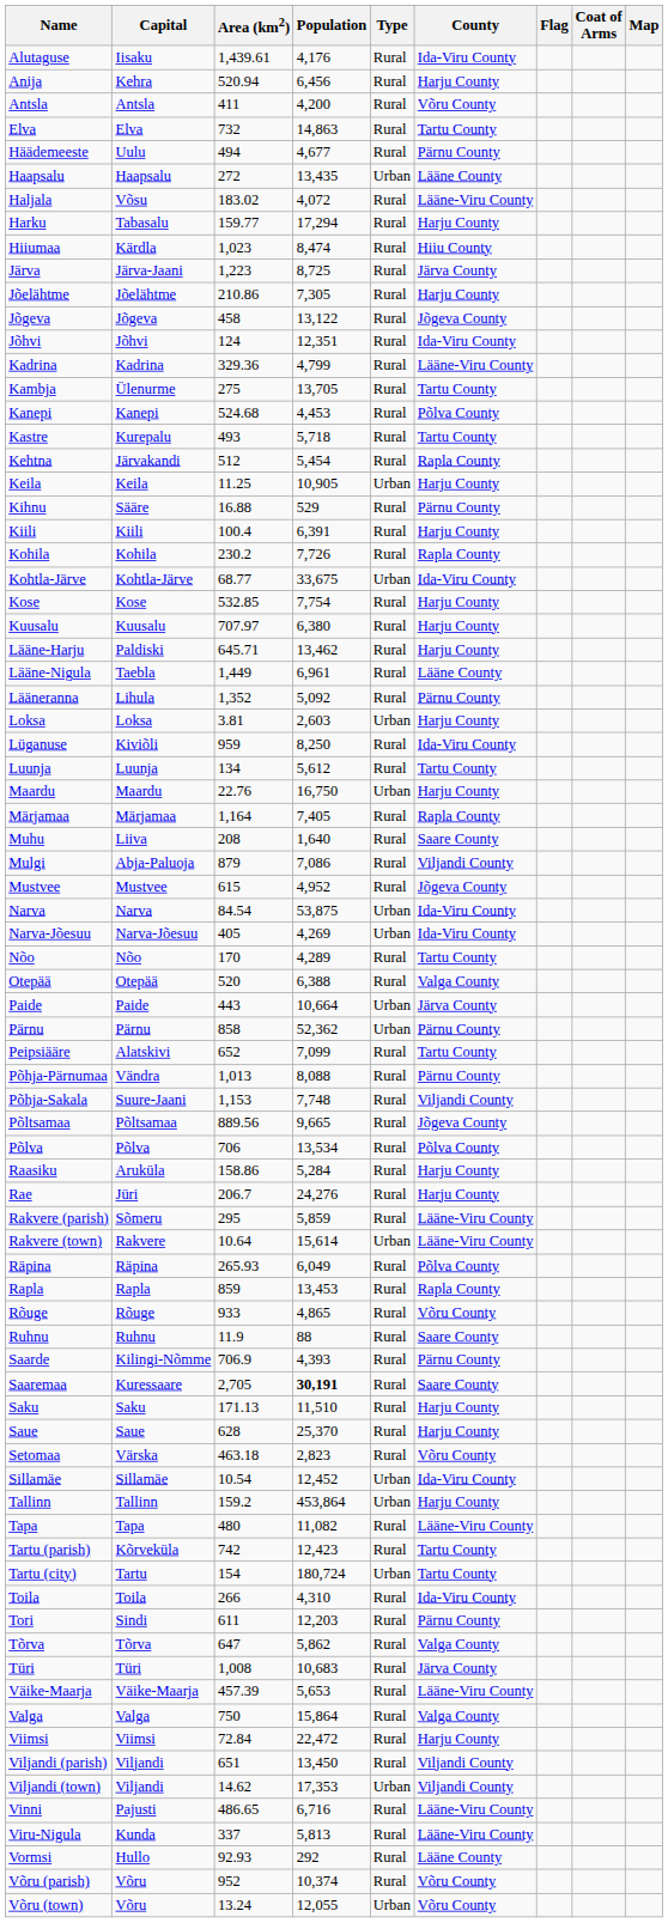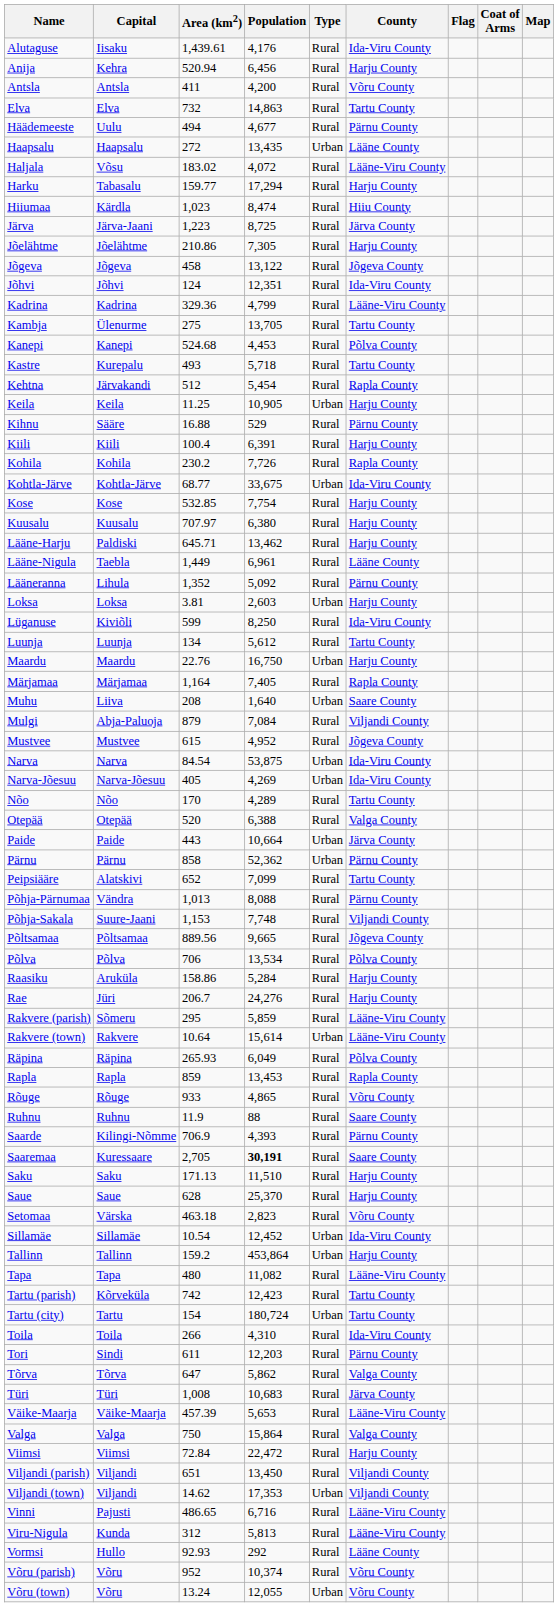 <table class="wikitable sortable">
 <tr>
 <th>Name</th>
 <th>Capital</th>
 <th>Area (km<sup>2</sup>)</th>
 <th>Population</th>
 <th>Type</th>
 <th>County</th>
 <th>Flag</th>
 <th>Coat of<br>Arms</th>
 <th>Map</th>
 </tr>
 <tr>
 <td><a href='#'>Alutaguse</a></td>
 <td><a href='#'>Iisaku</a></td>
 <td>1,439.61</td>
 <td>4,176</td>
 <td>Rural</td>
 <td> <a href='#'>Ida-Viru County</a></td>
 <td></td>
 <td></td>
 <td></td>
 </tr>
 <tr>
 <td><a href='#'>Anija</a></td>
 <td><a href='#'>Kehra</a></td>
 <td>520.94</td>
 <td>6,456</td>
 <td>Rural</td>
 <td> <a href='#'>Harju County</a></td>
 <td></td>
 <td></td>
 <td></td>
 </tr>
 <tr>
 <td><a href='#'>Antsla</a></td>
 <td><a href='#'>Antsla</a></td>
 <td>411</td>
 <td>4,200</td>
 <td>Rural</td>
 <td> <a href='#'>Võru County</a></td>
 <td></td>
 <td></td>
 <td></td>
 </tr>
 <tr>
 <td><a href='#'>Elva</a></td>
 <td><a href='#'>Elva</a></td>
 <td>732</td>
 <td>14,863</td>
 <td>Rural</td>
 <td> <a href='#'>Tartu County</a></td>
 <td></td>
 <td></td>
 <td></td>
 </tr>
 <tr>
 <td><a href='#'>Häädemeeste</a></td>
 <td><a href='#'>Uulu</a></td>
 <td>494</td>
 <td>4,677</td>
 <td>Rural</td>
 <td> <a href='#'>Pärnu County</a></td>
 <td></td>
 <td></td>
 <td></td>
 </tr>
 <tr>
 <td><a href='#'>Haapsalu</a></td>
 <td><a href='#'>Haapsalu</a></td>
 <td>272</td>
 <td>13,435</td>
 <td>Urban</td>
 <td> <a href='#'>Lääne County</a></td>
 <td></td>
 <td></td>
 <td></td>
 </tr>
 <tr>
 <td><a href='#'>Haljala</a></td>
 <td><a href='#'>Võsu</a></td>
 <td>183.02</td>
 <td>4,072</td>
 <td>Rural</td>
 <td> <a href='#'>Lääne-Viru County</a></td>
 <td></td>
 <td></td>
 <td></td>
 </tr>
 <tr>
 <td><a href='#'>Harku</a></td>
 <td><a href='#'>Tabasalu</a></td>
 <td>159.77</td>
 <td>17,294</td>
 <td>Rural</td>
 <td> <a href='#'>Harju County</a></td>
 <td></td>
 <td></td>
 <td></td>
 </tr>
 <tr>
 <td><a href='#'>Hiiumaa</a></td>
 <td><a href='#'>Kärdla</a></td>
 <td>1,023</td>
 <td>8,474</td>
 <td>Rural</td>
 <td> <a href='#'>Hiiu County</a></td>
 <td></td>
 <td></td>
 <td></td>
 </tr>
 <tr>
 <td><a href='#'>Järva</a></td>
 <td><a href='#'>Järva-Jaani</a></td>
 <td>1,223</td>
 <td>8,725</td>
 <td>Rural</td>
 <td> <a href='#'>Järva County</a></td>
 <td></td>
 <td></td>
 <td></td>
 </tr>
 <tr>
 <td><a href='#'>Jõelähtme</a></td>
 <td><a href='#'>Jõelähtme</a></td>
 <td>210.86</td>
 <td>7,305</td>
 <td>Rural</td>
 <td> <a href='#'>Harju County</a></td>
 <td></td>
 <td></td>
 <td></td>
 </tr>
 <tr>
 <td><a href='#'>Jõgeva</a></td>
 <td><a href='#'>Jõgeva</a></td>
 <td>458</td>
 <td>13,122</td>
 <td>Rural</td>
 <td> <a href='#'>Jõgeva County</a></td>
 <td></td>
 <td></td>
 <td></td>
 </tr>
 <tr>
 <td><a href='#'>Jõhvi</a></td>
 <td><a href='#'>Jõhvi</a></td>
 <td>124</td>
 <td>12,351</td>
 <td>Rural</td>
 <td> <a href='#'>Ida-Viru County</a></td>
 <td></td>
 <td></td>
 <td></td>
 </tr>
 <tr>
 <td><a href='#'>Kadrina</a></td>
 <td><a href='#'>Kadrina</a></td>
 <td>329.36</td>
 <td>4,799</td>
 <td>Rural</td>
 <td> <a href='#'>Lääne-Viru County</a></td>
 <td></td>
 <td></td>
 <td></td>
 </tr>
 <tr>
 <td><a href='#'>Kambja</a></td>
 <td><a href='#'>Ülenurme</a></td>
 <td>275</td>
 <td>13,705</td>
 <td>Rural</td>
 <td> <a href='#'>Tartu County</a></td>
 <td></td>
 <td></td>
 <td></td>
 </tr>
 <tr>
 <td><a href='#'>Kanepi</a></td>
 <td><a href='#'>Kanepi</a></td>
 <td>524.68</td>
 <td>4,453</td>
 <td>Rural</td>
 <td> <a href='#'>Põlva County</a></td>
 <td></td>
 <td></td>
 <td></td>
 </tr>
 <tr>
 <td><a href='#'>Kastre</a></td>
 <td><a href='#'>Kurepalu</a></td>
 <td>493</td>
 <td>5,718</td>
 <td>Rural</td>
 <td> <a href='#'>Tartu County</a></td>
 <td></td>
 <td></td>
 <td></td>
 </tr>
 <tr>
 <td><a href='#'>Kehtna</a></td>
 <td><a href='#'>Järvakandi</a></td>
 <td>512</td>
 <td>5,454</td>
 <td>Rural</td>
 <td> <a href='#'>Rapla County</a></td>
 <td></td>
 <td></td>
 <td></td>
 </tr>
 <tr>
 <td><a href='#'>Keila</a></td>
 <td><a href='#'>Keila</a></td>
 <td>11.25</td>
 <td>10,905</td>
 <td>Urban</td>
 <td> <a href='#'>Harju County</a></td>
 <td></td>
 <td></td>
 <td></td>
 </tr>
 <tr>
 <td><a href='#'>Kihnu</a></td>
 <td><a href='#'>Sääre</a></td>
 <td>16.88</td>
 <td>529</td>
 <td>Rural</td>
 <td> <a href='#'>Pärnu County</a></td>
 <td></td>
 <td></td>
 <td></td>
 </tr>
 <tr>
 <td><a href='#'>Kiili</a></td>
 <td><a href='#'>Kiili</a></td>
 <td>100.4</td>
 <td>6,391</td>
 <td>Rural</td>
 <td> <a href='#'>Harju County</a></td>
 <td></td>
 <td></td>
 <td></td>
 </tr>
 <tr>
 <td><a href='#'>Kohila</a></td>
 <td><a href='#'>Kohila</a></td>
 <td>230.2</td>
 <td>7,726</td>
 <td>Rural</td>
 <td> <a href='#'>Rapla County</a></td>
 <td></td>
 <td></td>
 <td></td>
 </tr>
 <tr>
 <td><a href='#'>Kohtla-Järve</a></td>
 <td><a href='#'>Kohtla-Järve</a></td>
 <td>68.77</td>
 <td>33,675</td>
 <td>Urban</td>
 <td> <a href='#'>Ida-Viru County</a></td>
 <td></td>
 <td></td>
 <td></td>
 </tr>
 <tr>
 <td><a href='#'>Kose</a></td>
 <td><a href='#'>Kose</a></td>
 <td>532.85</td>
 <td>7,754</td>
 <td>Rural</td>
 <td> <a href='#'>Harju County</a></td>
 <td></td>
 <td></td>
 <td></td>
 </tr>
 <tr>
 <td><a href='#'>Kuusalu</a></td>
 <td><a href='#'>Kuusalu</a></td>
 <td>707.97</td>
 <td>6,380</td>
 <td>Rural</td>
 <td> <a href='#'>Harju County</a></td>
 <td></td>
 <td></td>
 <td></td>
 </tr>
 <tr>
 <td><a href='#'>Lääne-Harju</a></td>
 <td><a href='#'>Paldiski</a></td>
 <td>645.71</td>
 <td>13,462</td>
 <td>Rural</td>
 <td> <a href='#'>Harju County</a></td>
 <td></td>
 <td></td>
 <td></td>
 </tr>
 <tr>
 <td><a href='#'>Lääne-Nigula</a></td>
 <td><a href='#'>Taebla</a></td>
 <td>1,449</td>
 <td>6,961</td>
 <td>Rural</td>
 <td> <a href='#'>Lääne County</a></td>
 <td></td>
 <td></td>
 <td></td>
 </tr>
 <tr>
 <td><a href='#'>Lääneranna</a></td>
 <td><a href='#'>Lihula</a></td>
 <td>1,352</td>
 <td>5,092</td>
 <td>Rural</td>
 <td> <a href='#'>Pärnu County</a></td>
 <td></td>
 <td></td>
 <td></td>
 </tr>
 <tr>
 <td><a href='#'>Loksa</a></td>
 <td><a href='#'>Loksa</a></td>
 <td>3.81</td>
 <td>2,603</td>
 <td>Urban</td>
 <td> <a href='#'>Harju County</a></td>
 <td></td>
 <td></td>
 <td></td>
 </tr>
 <tr>
 <td><a href='#'>Lüganuse</a></td>
 <td><a href='#'>Kiviõli</a></td>
-<td>959</td>
+<td>599</td>
 <td>8,250</td>
 <td>Rural</td>
 <td> <a href='#'>Ida-Viru County</a></td>
 <td></td>
 <td></td>
 <td></td>
 </tr>
 <tr>
 <td><a href='#'>Luunja</a></td>
 <td><a href='#'>Luunja</a></td>
 <td>134</td>
 <td>5,612</td>
 <td>Rural</td>
 <td> <a href='#'>Tartu County</a></td>
 <td></td>
 <td></td>
 <td></td>
 </tr>
 <tr>
 <td><a href='#'>Maardu</a></td>
 <td><a href='#'>Maardu</a></td>
 <td>22.76</td>
 <td>16,750</td>
 <td>Urban</td>
 <td> <a href='#'>Harju County</a></td>
 <td></td>
 <td></td>
 <td></td>
 </tr>
 <tr>
 <td><a href='#'>Märjamaa</a></td>
 <td><a href='#'>Märjamaa</a></td>
 <td>1,164</td>
 <td>7,405</td>
 <td>Rural</td>
 <td> <a href='#'>Rapla County</a></td>
 <td></td>
 <td></td>
 <td></td>
 </tr>
 <tr>
 <td><a href='#'>Muhu</a></td>
 <td><a href='#'>Liiva</a></td>
 <td>208</td>
 <td>1,640</td>
-<td>Rural</td>
+<td>Urban</td>
 <td> <a href='#'>Saare County</a></td>
 <td></td>
 <td></td>
 <td></td>
 </tr>
 <tr>
 <td><a href='#'>Mulgi</a></td>
 <td><a href='#'>Abja-Paluoja</a></td>
 <td>879</td>
-<td>7,086</td>
+<td>7,084</td>
 <td>Rural</td>
 <td> <a href='#'>Viljandi County</a></td>
 <td></td>
 <td></td>
 <td></td>
 </tr>
 <tr>
 <td><a href='#'>Mustvee</a></td>
 <td><a href='#'>Mustvee</a></td>
 <td>615</td>
 <td>4,952</td>
 <td>Rural</td>
 <td> <a href='#'>Jõgeva County</a></td>
 <td></td>
 <td></td>
 <td></td>
 </tr>
 <tr>
 <td><a href='#'>Narva</a></td>
 <td><a href='#'>Narva</a></td>
 <td>84.54</td>
 <td>53,875</td>
 <td>Urban</td>
 <td> <a href='#'>Ida-Viru County</a></td>
 <td></td>
 <td></td>
 <td></td>
 </tr>
 <tr>
 <td><a href='#'>Narva-Jõesuu</a></td>
 <td><a href='#'>Narva-Jõesuu</a></td>
 <td>405</td>
 <td>4,269</td>
 <td>Urban</td>
 <td> <a href='#'>Ida-Viru County</a></td>
 <td></td>
 <td></td>
 <td></td>
 </tr>
 <tr>
 <td><a href='#'>Nõo</a></td>
 <td><a href='#'>Nõo</a></td>
 <td>170</td>
 <td>4,289</td>
 <td>Rural</td>
 <td> <a href='#'>Tartu County</a></td>
 <td></td>
 <td></td>
 <td></td>
 </tr>
 <tr>
 <td><a href='#'>Otepää</a></td>
 <td><a href='#'>Otepää</a></td>
 <td>520</td>
 <td>6,388</td>
 <td>Rural</td>
 <td> <a href='#'>Valga County</a></td>
 <td></td>
 <td></td>
 <td></td>
 </tr>
 <tr>
 <td><a href='#'>Paide</a></td>
 <td><a href='#'>Paide</a></td>
 <td>443</td>
 <td>10,664</td>
 <td>Urban</td>
 <td> <a href='#'>Järva County</a></td>
 <td></td>
 <td></td>
 <td></td>
 </tr>
 <tr>
 <td><a href='#'>Pärnu</a></td>
 <td><a href='#'>Pärnu</a></td>
 <td>858</td>
 <td>52,362</td>
 <td>Urban</td>
 <td> <a href='#'>Pärnu County</a></td>
 <td></td>
 <td></td>
 <td></td>
 </tr>
 <tr>
 <td><a href='#'>Peipsiääre</a></td>
 <td><a href='#'>Alatskivi</a></td>
 <td>652</td>
 <td>7,099</td>
 <td>Rural</td>
 <td> <a href='#'>Tartu County</a></td>
 <td></td>
 <td></td>
 <td></td>
 </tr>
 <tr>
 <td><a href='#'>Põhja-Pärnumaa</a></td>
 <td><a href='#'>Vändra</a></td>
 <td>1,013</td>
 <td>8,088</td>
 <td>Rural</td>
 <td> <a href='#'>Pärnu County</a></td>
 <td></td>
 <td></td>
 <td></td>
 </tr>
 <tr>
 <td><a href='#'>Põhja-Sakala</a></td>
 <td><a href='#'>Suure-Jaani</a></td>
 <td>1,153</td>
 <td>7,748</td>
 <td>Rural</td>
 <td> <a href='#'>Viljandi County</a></td>
 <td></td>
 <td></td>
 <td></td>
 </tr>
 <tr>
 <td><a href='#'>Põltsamaa</a></td>
 <td><a href='#'>Põltsamaa</a></td>
 <td>889.56</td>
 <td>9,665</td>
 <td>Rural</td>
 <td> <a href='#'>Jõgeva County</a></td>
 <td></td>
 <td></td>
 <td></td>
 </tr>
 <tr>
 <td><a href='#'>Põlva</a></td>
 <td><a href='#'>Põlva</a></td>
 <td>706</td>
 <td>13,534</td>
 <td>Rural</td>
 <td> <a href='#'>Põlva County</a></td>
 <td></td>
 <td></td>
 <td></td>
 </tr>
 <tr>
 <td><a href='#'>Raasiku</a></td>
 <td><a href='#'>Aruküla</a></td>
 <td>158.86</td>
 <td>5,284</td>
 <td>Rural</td>
 <td> <a href='#'>Harju County</a></td>
 <td></td>
 <td></td>
 <td></td>
 </tr>
 <tr>
 <td><a href='#'>Rae</a></td>
 <td><a href='#'>Jüri</a></td>
 <td>206.7</td>
 <td>24,276</td>
 <td>Rural</td>
 <td> <a href='#'>Harju County</a></td>
 <td></td>
 <td></td>
 <td></td>
 </tr>
 <tr>
 <td><a href='#'>Rakvere (parish)</a></td>
 <td><a href='#'>Sõmeru</a></td>
 <td>295</td>
 <td>5,859</td>
 <td>Rural</td>
 <td> <a href='#'>Lääne-Viru County</a></td>
 <td></td>
 <td></td>
 <td></td>
 </tr>
 <tr>
 <td><a href='#'>Rakvere (town)</a></td>
 <td><a href='#'>Rakvere</a></td>
 <td>10.64</td>
 <td>15,614</td>
 <td>Urban</td>
 <td> <a href='#'>Lääne-Viru County</a></td>
 <td></td>
 <td></td>
 <td></td>
 </tr>
 <tr>
 <td><a href='#'>Räpina</a></td>
 <td><a href='#'>Räpina</a></td>
 <td>265.93</td>
 <td>6,049</td>
 <td>Rural</td>
 <td> <a href='#'>Põlva County</a></td>
 <td></td>
 <td></td>
 <td></td>
 </tr>
 <tr>
 <td><a href='#'>Rapla</a></td>
 <td><a href='#'>Rapla</a></td>
 <td>859</td>
 <td>13,453</td>
 <td>Rural</td>
 <td> <a href='#'>Rapla County</a></td>
 <td></td>
 <td></td>
 <td></td>
 </tr>
 <tr>
 <td><a href='#'>Rõuge</a></td>
 <td><a href='#'>Rõuge</a></td>
 <td>933</td>
 <td>4,865</td>
 <td>Rural</td>
 <td> <a href='#'>Võru County</a></td>
 <td></td>
 <td></td>
 <td></td>
 </tr>
 <tr>
 <td><a href='#'>Ruhnu</a></td>
 <td><a href='#'>Ruhnu</a></td>
 <td>11.9</td>
 <td>88</td>
 <td>Rural</td>
 <td> <a href='#'>Saare County</a></td>
 <td></td>
 <td></td>
 <td></td>
 </tr>
 <tr>
 <td><a href='#'>Saarde</a></td>
 <td><a href='#'>Kilingi-Nõmme</a></td>
 <td>706.9</td>
 <td>4,393</td>
 <td>Rural</td>
 <td> <a href='#'>Pärnu County</a></td>
 <td></td>
 <td></td>
 <td></td>
 </tr>
 <tr>
 <td><a href='#'>Saaremaa</a></td>
 <td><a href='#'>Kuressaare</a></td>
 <td>2,705</td>
 <td><strong>30,191</strong></td>
 <td>Rural</td>
 <td> <a href='#'>Saare County</a></td>
 <td></td>
 <td></td>
 <td></td>
 </tr>
 <tr>
 <td><a href='#'>Saku</a></td>
 <td><a href='#'>Saku</a></td>
 <td>171.13</td>
 <td>11,510</td>
 <td>Rural</td>
 <td> <a href='#'>Harju County</a></td>
 <td></td>
 <td></td>
 <td></td>
 </tr>
 <tr>
 <td><a href='#'>Saue</a></td>
 <td><a href='#'>Saue</a></td>
 <td>628</td>
 <td>25,370</td>
 <td>Rural</td>
 <td> <a href='#'>Harju County</a></td>
 <td></td>
 <td></td>
 <td></td>
 </tr>
 <tr>
 <td><a href='#'>Setomaa</a></td>
 <td><a href='#'>Värska</a></td>
 <td>463.18</td>
 <td>2,823</td>
 <td>Rural</td>
 <td> <a href='#'>Võru County</a></td>
 <td></td>
 <td></td>
 <td></td>
 </tr>
 <tr>
 <td><a href='#'>Sillamäe</a></td>
 <td><a href='#'>Sillamäe</a></td>
 <td>10.54</td>
 <td>12,452</td>
 <td>Urban</td>
 <td> <a href='#'>Ida-Viru County</a></td>
 <td></td>
 <td></td>
 <td></td>
 </tr>
 <tr>
 <td><a href='#'>Tallinn</a></td>
 <td><a href='#'>Tallinn</a></td>
 <td>159.2</td>
 <td>453,864</td>
 <td>Urban</td>
 <td> <a href='#'>Harju County</a></td>
 <td></td>
 <td></td>
 <td></td>
 </tr>
 <tr>
 <td><a href='#'>Tapa</a></td>
 <td><a href='#'>Tapa</a></td>
 <td>480</td>
 <td>11,082</td>
 <td>Rural</td>
 <td> <a href='#'>Lääne-Viru County</a></td>
 <td></td>
 <td></td>
 <td></td>
 </tr>
 <tr>
 <td><a href='#'>Tartu (parish)</a></td>
 <td><a href='#'>Kõrveküla</a></td>
 <td>742</td>
 <td>12,423</td>
 <td>Rural</td>
 <td> <a href='#'>Tartu County</a></td>
 <td></td>
 <td></td>
 <td></td>
 </tr>
 <tr>
 <td><a href='#'>Tartu (city)</a></td>
 <td><a href='#'>Tartu</a></td>
 <td>154</td>
 <td>180,724</td>
 <td>Urban</td>
 <td> <a href='#'>Tartu County</a></td>
 <td></td>
 <td></td>
 <td></td>
 </tr>
 <tr>
 <td><a href='#'>Toila</a></td>
 <td><a href='#'>Toila</a></td>
 <td>266</td>
 <td>4,310</td>
 <td>Rural</td>
 <td> <a href='#'>Ida-Viru County</a></td>
 <td></td>
 <td></td>
 <td></td>
 </tr>
 <tr>
 <td><a href='#'>Tori</a></td>
 <td><a href='#'>Sindi</a></td>
 <td>611</td>
 <td>12,203</td>
 <td>Rural</td>
 <td> <a href='#'>Pärnu County</a></td>
 <td></td>
 <td></td>
 <td></td>
 </tr>
 <tr>
 <td><a href='#'>Tõrva</a></td>
 <td><a href='#'>Tõrva</a></td>
 <td>647</td>
 <td>5,862</td>
 <td>Rural</td>
 <td> <a href='#'>Valga County</a></td>
 <td></td>
 <td></td>
 <td></td>
 </tr>
 <tr>
 <td><a href='#'>Türi</a></td>
 <td><a href='#'>Türi</a></td>
 <td>1,008</td>
 <td>10,683</td>
 <td>Rural</td>
 <td> <a href='#'>Järva County</a></td>
 <td></td>
 <td></td>
 <td></td>
 </tr>
 <tr>
 <td><a href='#'>Väike-Maarja</a></td>
 <td><a href='#'>Väike-Maarja</a></td>
 <td>457.39</td>
 <td>5,653</td>
 <td>Rural</td>
 <td> <a href='#'>Lääne-Viru County</a></td>
 <td></td>
 <td></td>
 <td></td>
 </tr>
 <tr>
 <td><a href='#'>Valga</a></td>
 <td><a href='#'>Valga</a></td>
 <td>750</td>
 <td>15,864</td>
 <td>Rural</td>
 <td> <a href='#'>Valga County</a></td>
 <td></td>
 <td></td>
 <td></td>
 </tr>
 <tr>
 <td><a href='#'>Viimsi</a></td>
 <td><a href='#'>Viimsi</a></td>
 <td>72.84</td>
 <td>22,472</td>
 <td>Rural</td>
 <td> <a href='#'>Harju County</a></td>
 <td></td>
 <td></td>
 <td></td>
 </tr>
 <tr>
 <td><a href='#'>Viljandi (parish)</a></td>
 <td><a href='#'>Viljandi</a></td>
 <td>651</td>
 <td>13,450</td>
 <td>Rural</td>
 <td> <a href='#'>Viljandi County</a></td>
 <td></td>
 <td></td>
 <td></td>
 </tr>
 <tr>
 <td><a href='#'>Viljandi (town)</a></td>
 <td><a href='#'>Viljandi</a></td>
 <td>14.62</td>
 <td>17,353</td>
 <td>Urban</td>
 <td> <a href='#'>Viljandi County</a></td>
 <td></td>
 <td></td>
 <td></td>
 </tr>
 <tr>
 <td><a href='#'>Vinni</a></td>
 <td><a href='#'>Pajusti</a></td>
 <td>486.65</td>
 <td>6,716</td>
 <td>Rural</td>
 <td> <a href='#'>Lääne-Viru County</a></td>
 <td></td>
 <td></td>
 <td></td>
 </tr>
 <tr>
 <td><a href='#'>Viru-Nigula</a></td>
 <td><a href='#'>Kunda</a></td>
-<td>337</td>
+<td>312</td>
 <td>5,813</td>
 <td>Rural</td>
 <td> <a href='#'>Lääne-Viru County</a></td>
 <td></td>
 <td></td>
 <td></td>
 </tr>
 <tr>
 <td><a href='#'>Vormsi</a></td>
 <td><a href='#'>Hullo</a></td>
 <td>92.93</td>
 <td>292</td>
 <td>Rural</td>
 <td> <a href='#'>Lääne County</a></td>
 <td></td>
 <td></td>
 <td></td>
 </tr>
 <tr>
 <td><a href='#'>Võru (parish)</a></td>
 <td><a href='#'>Võru</a></td>
 <td>952</td>
 <td>10,374</td>
 <td>Rural</td>
 <td> <a href='#'>Võru County</a></td>
 <td></td>
 <td></td>
 <td></td>
 </tr>
 <tr>
 <td><a href='#'>Võru (town)</a></td>
 <td><a href='#'>Võru</a></td>
 <td>13.24</td>
 <td>12,055</td>
 <td>Urban</td>
 <td> <a href='#'>Võru County</a></td>
 <td></td>
 <td></td>
 <td></td>
 </tr>
 </table>
